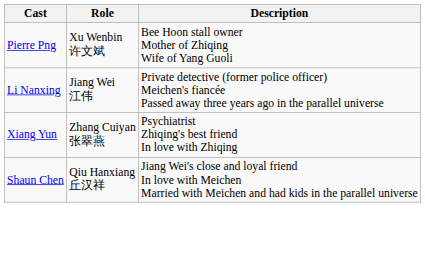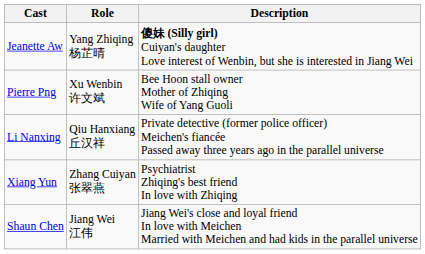 <table class="wikitable">
 <tr>
 <th>Cast</th>
 <th>Role</th>
 <th>Description</th>
+</tr>
+<tr>
+<td><a href='#'>Jeanette Aw</a></td>
+<td>Yang Zhiqing <br> 杨芷晴</td>
+<td><strong>傻妹 (Silly girl)</strong> <br> Cuiyan's daughter <br> Love interest of Wenbin, but she is interested in Jiang Wei</td>
 </tr>
 <tr>
 <td><a href='#'>Pierre Png</a></td>
 <td>Xu Wenbin <br> 许文斌</td>
 <td>Bee Hoon stall owner <br> Mother of Zhiqing <br> Wife of Yang Guoli</td>
 </tr>
 <tr>
 <td><a href='#'>Li Nanxing</a></td>
-<td>Jiang Wei <br> 江伟</td>
+<td>Qiu Hanxiang <br> 丘汉祥</td>
 <td>Private detective (former police officer) <br> Meichen's fiancée <br> Passed away three years ago in the parallel universe</td>
 </tr>
 <tr>
 <td><a href='#'>Xiang Yun</a></td>
 <td>Zhang Cuiyan <br> 张翠燕</td>
 <td>Psychiatrist <br> Zhiqing's best friend <br> In love with Zhiqing</td>
 </tr>
 <tr>
 <td><a href='#'>Shaun Chen</a></td>
-<td>Qiu Hanxiang <br> 丘汉祥</td>
+<td>Jiang Wei <br> 江伟</td>
 <td>Jiang Wei's close and loyal friend <br> In love with Meichen <br> Married with Meichen and had kids in the parallel universe</td>
 </tr>
 </table>
